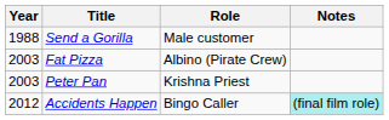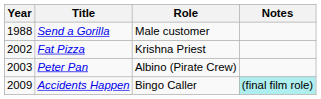 <table class="wikitable">
 <tr>
 <th>Year</th>
 <th>Title</th>
 <th>Role</th>
 <th>Notes</th>
 </tr>
 <tr>
 <td>1988</td>
 <td><em><a href='#'>Send a Gorilla</a></em></td>
 <td>Male customer</td>
 <td></td>
 </tr>
 <tr>
-<td>2003</td>
+<td>2002</td>
 <td><em><a href='#'>Fat Pizza</a></em></td>
-<td>Albino (Pirate Crew)</td>
+<td>Krishna Priest</td>
 <td></td>
 </tr>
 <tr>
 <td>2003</td>
 <td><em><a href='#'>Peter Pan</a></em></td>
-<td>Krishna Priest</td>
+<td>Albino (Pirate Crew)</td>
 <td></td>
 </tr>
 <tr>
-<td>2012</td>
+<td>2009</td>
 <td><em><a href='#'>Accidents Happen</a></em></td>
 <td>Bingo Caller</td>
 <td style="background: paleturquoise;">(final film role)</td>
 </tr>
 </table>
